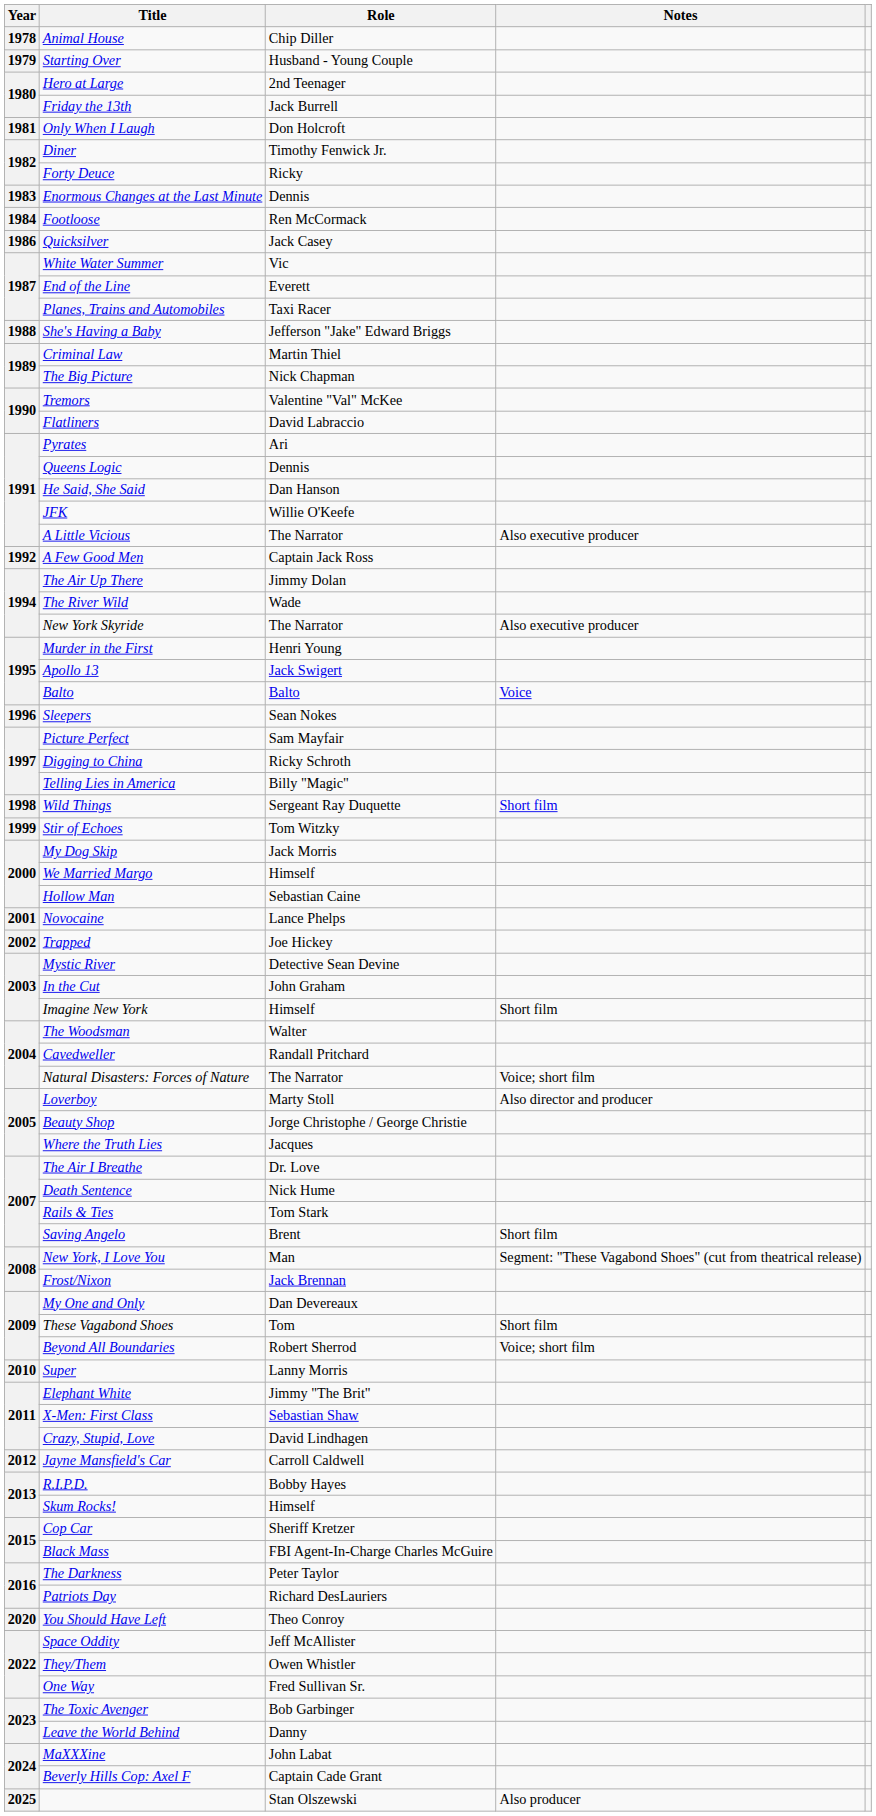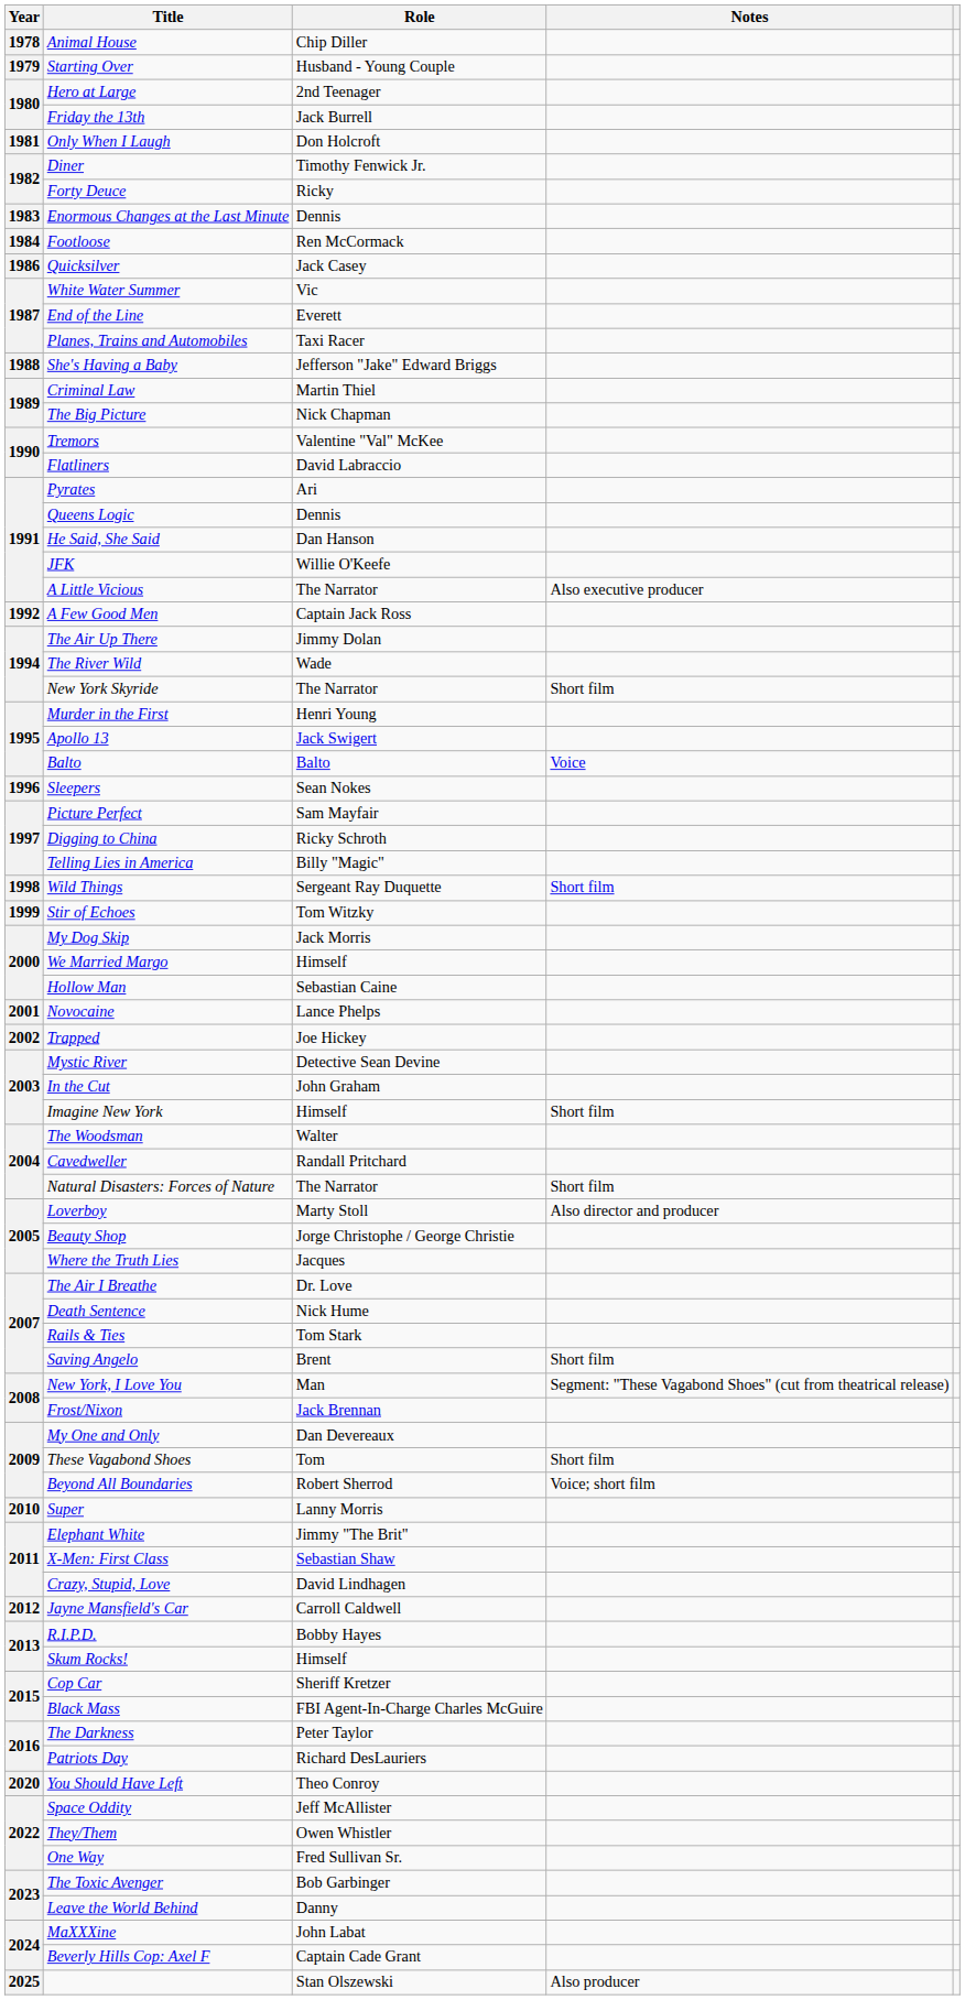 <table class="wikitable sortable plainrowheaders" style="margin-right: 0;">
 <tr>
 <th scope="col">Year</th>
 <th scope="col">Title</th>
 <th scope="col">Role</th>
 <th scope="col" class="unsortable">Notes</th>
 <th scope="col" class="unsortable"></th>
 </tr>
 <tr>
 <th scope="row">1978</th>
 <td><em><a href='#'>Animal House</a></em></td>
 <td>Chip Diller</td>
 <td></td>
 <td style="text-align: center;"></td>
 </tr>
 <tr>
 <th scope="row">1979</th>
 <td><em><a href='#'>Starting Over</a></em></td>
 <td>Husband - Young Couple</td>
 <td></td>
 <td style="text-align: center;"></td>
 </tr>
 <tr>
 <th rowspan="2" scope="row">1980</th>
 <td><em><a href='#'>Hero at Large</a></em></td>
 <td>2nd Teenager</td>
 <td></td>
 <td style="text-align: center;"></td>
 </tr>
 <tr>
 <td><em><a href='#'>Friday the 13th</a></em></td>
 <td>Jack Burrell</td>
 <td></td>
 <td style="text-align: center;"></td>
 </tr>
 <tr>
 <th scope="row">1981</th>
 <td><em><a href='#'>Only When I Laugh</a></em></td>
 <td>Don Holcroft</td>
 <td></td>
 <td style="text-align: center;"></td>
 </tr>
 <tr>
 <th rowspan="2" scope="row">1982</th>
 <td><em><a href='#'>Diner</a></em></td>
 <td>Timothy Fenwick Jr.</td>
 <td></td>
 <td style="text-align: center;"></td>
 </tr>
 <tr>
 <td><em><a href='#'>Forty Deuce</a></em></td>
 <td>Ricky</td>
 <td></td>
 <td style="text-align: center;"></td>
 </tr>
 <tr>
 <th scope="row">1983</th>
 <td><em><a href='#'>Enormous Changes at the Last Minute</a></em></td>
 <td>Dennis</td>
 <td></td>
 <td style="text-align: center;"></td>
 </tr>
 <tr>
 <th scope="row">1984</th>
 <td><em><a href='#'>Footloose</a></em></td>
 <td>Ren McCormack</td>
 <td></td>
 <td style="text-align: center;"></td>
 </tr>
 <tr>
 <th scope="row">1986</th>
 <td><em><a href='#'>Quicksilver</a></em></td>
 <td>Jack Casey</td>
 <td></td>
 <td style="text-align: center;"></td>
 </tr>
 <tr>
 <th rowspan="3" scope="row">1987</th>
 <td><em><a href='#'>White Water Summer</a></em></td>
 <td>Vic</td>
 <td></td>
 <td style="text-align: center;"></td>
 </tr>
 <tr>
 <td><em><a href='#'>End of the Line</a></em></td>
 <td>Everett</td>
 <td></td>
 <td style="text-align: center;"></td>
 </tr>
 <tr>
 <td><em><a href='#'>Planes, Trains and Automobiles</a></em></td>
 <td>Taxi Racer</td>
 <td></td>
 <td style="text-align: center;"></td>
 </tr>
 <tr>
 <th scope="row">1988</th>
 <td><em><a href='#'>She's Having a Baby</a></em></td>
 <td>Jefferson "Jake" Edward Briggs</td>
 <td></td>
 <td style="text-align: center;"></td>
 </tr>
 <tr>
 <th rowspan="2" scope="row">1989</th>
 <td><em><a href='#'>Criminal Law</a></em></td>
 <td>Martin Thiel</td>
 <td></td>
 <td style="text-align: center;"></td>
 </tr>
 <tr>
 <td><em><a href='#'>The Big Picture</a></em></td>
 <td>Nick Chapman</td>
 <td></td>
 <td style="text-align: center;"></td>
 </tr>
 <tr>
 <th rowspan="2" scope="row">1990</th>
 <td><em><a href='#'>Tremors</a></em></td>
 <td>Valentine "Val" McKee</td>
 <td></td>
 <td style="text-align: center;"></td>
 </tr>
 <tr>
 <td><em><a href='#'>Flatliners</a></em></td>
 <td>David Labraccio</td>
 <td></td>
 <td style="text-align: center;"></td>
 </tr>
 <tr>
 <th rowspan="5" scope="row">1991</th>
 <td><em><a href='#'>Pyrates</a></em></td>
 <td>Ari</td>
 <td></td>
 <td style="text-align: center;"></td>
 </tr>
 <tr>
 <td><em><a href='#'>Queens Logic</a></em></td>
 <td>Dennis</td>
 <td></td>
 <td style="text-align: center;"></td>
 </tr>
 <tr>
 <td><em><a href='#'>He Said, She Said</a></em></td>
 <td>Dan Hanson</td>
 <td></td>
 <td style="text-align: center;"></td>
 </tr>
 <tr>
 <td><em><a href='#'>JFK</a></em></td>
 <td>Willie O'Keefe</td>
 <td></td>
 <td style="text-align: center;"></td>
 </tr>
 <tr>
 <td><em><a href='#'>A Little Vicious</a></em></td>
 <td>The Narrator</td>
 <td>Also executive producer</td>
 <td style="text-align: center;"></td>
 </tr>
 <tr>
 <th scope="row">1992</th>
 <td><em><a href='#'>A Few Good Men</a></em></td>
 <td>Captain Jack Ross</td>
 <td></td>
 <td style="text-align: center;"></td>
 </tr>
 <tr>
 <th rowspan="3" scope="row">1994</th>
 <td><em><a href='#'>The Air Up There</a></em></td>
 <td>Jimmy Dolan</td>
 <td></td>
 <td style="text-align: center;"></td>
 </tr>
 <tr>
 <td><em><a href='#'>The River Wild</a></em></td>
 <td>Wade</td>
 <td></td>
 <td style="text-align: center;"></td>
 </tr>
 <tr>
 <td><em>New York Skyride</em></td>
 <td>The Narrator</td>
-<td>Also executive producer</td>
+<td>Short film</td>
 <td style="text-align: center;"></td>
 </tr>
 <tr>
 <th rowspan="3" scope="row">1995</th>
 <td><em><a href='#'>Murder in the First</a></em></td>
 <td>Henri Young</td>
 <td></td>
 <td style="text-align: center;"></td>
 </tr>
 <tr>
 <td><em><a href='#'>Apollo 13</a></em></td>
 <td><a href='#'>Jack Swigert</a></td>
 <td></td>
 <td style="text-align: center;"></td>
 </tr>
 <tr>
 <td><em><a href='#'>Balto</a></em></td>
 <td><a href='#'>Balto</a></td>
 <td><a href='#'>Voice</a></td>
 <td style="text-align: center;"></td>
 </tr>
 <tr>
 <th scope="row">1996</th>
 <td><em><a href='#'>Sleepers</a></em></td>
 <td>Sean Nokes</td>
 <td></td>
 <td style="text-align: center;"></td>
 </tr>
 <tr>
 <th rowspan="3" scope="row">1997</th>
 <td><em><a href='#'>Picture Perfect</a></em></td>
 <td>Sam Mayfair</td>
 <td></td>
 <td style="text-align: center;"></td>
 </tr>
 <tr>
 <td><em><a href='#'>Digging to China</a></em></td>
 <td>Ricky Schroth</td>
 <td></td>
 <td style="text-align: center;"></td>
 </tr>
 <tr>
 <td><em><a href='#'>Telling Lies in America</a></em></td>
 <td>Billy "Magic"</td>
 <td></td>
 <td style="text-align: center;"></td>
 </tr>
 <tr>
 <th scope="row">1998</th>
 <td><em><a href='#'>Wild Things</a></em></td>
 <td>Sergeant Ray Duquette</td>
 <td><a href='#'>Short film</a></td>
 <td style="text-align: center;"></td>
 </tr>
 <tr>
 <th scope="row">1999</th>
 <td><em><a href='#'>Stir of Echoes</a></em></td>
 <td>Tom Witzky</td>
 <td></td>
 <td style="text-align: center;"></td>
 </tr>
 <tr>
 <th rowspan="3" scope="row">2000</th>
 <td><em><a href='#'>My Dog Skip</a></em></td>
 <td>Jack Morris</td>
 <td></td>
 <td style="text-align: center;"></td>
 </tr>
 <tr>
 <td><em><a href='#'>We Married Margo</a></em></td>
 <td>Himself</td>
 <td></td>
 <td style="text-align: center;"></td>
 </tr>
 <tr>
 <td><em><a href='#'>Hollow Man</a></em></td>
 <td>Sebastian Caine</td>
 <td></td>
 <td style="text-align: center;"></td>
 </tr>
 <tr>
 <th scope="row">2001</th>
 <td><em><a href='#'>Novocaine</a></em></td>
 <td>Lance Phelps</td>
 <td></td>
 <td style="text-align: center;"></td>
 </tr>
 <tr>
 <th scope="row">2002</th>
 <td><em><a href='#'>Trapped</a></em></td>
 <td>Joe Hickey</td>
 <td></td>
 <td style="text-align: center;"></td>
 </tr>
 <tr>
 <th rowspan="3" scope="row">2003</th>
 <td><em><a href='#'>Mystic River</a></em></td>
 <td>Detective Sean Devine</td>
 <td></td>
 <td style="text-align: center;"></td>
 </tr>
 <tr>
 <td><em><a href='#'>In the Cut</a></em></td>
 <td>John Graham</td>
 <td></td>
 <td style="text-align: center;"></td>
 </tr>
 <tr>
 <td><em>Imagine New York</em></td>
 <td>Himself</td>
 <td>Short film</td>
 <td style="text-align: center;"></td>
 </tr>
 <tr>
 <th rowspan="3" scope="row">2004</th>
 <td><em><a href='#'>The Woodsman</a></em></td>
 <td>Walter</td>
 <td></td>
 <td style="text-align: center;"></td>
 </tr>
 <tr>
 <td><em><a href='#'>Cavedweller</a></em></td>
 <td>Randall Pritchard</td>
 <td></td>
 <td style="text-align: center;"></td>
 </tr>
 <tr>
 <td><em>Natural Disasters: Forces of Nature</em></td>
 <td>The Narrator</td>
-<td>Voice; short film</td>
+<td>Short film</td>
 <td style="text-align: center;"></td>
 </tr>
 <tr>
 <th rowspan="3" scope="row">2005</th>
 <td><em><a href='#'>Loverboy</a></em></td>
 <td>Marty Stoll</td>
 <td>Also director and producer</td>
 <td style="text-align: center;"></td>
 </tr>
 <tr>
 <td><em><a href='#'>Beauty Shop</a></em></td>
 <td>Jorge Christophe / George Christie</td>
 <td></td>
 <td style="text-align: center;"></td>
 </tr>
 <tr>
 <td><em><a href='#'>Where the Truth Lies</a></em></td>
 <td>Jacques</td>
 <td></td>
 <td style="text-align: center;"></td>
 </tr>
 <tr>
 <th rowspan="4" scope="row">2007</th>
 <td><em><a href='#'>The Air I Breathe</a></em></td>
 <td>Dr. Love</td>
 <td></td>
 <td style="text-align: center;"></td>
 </tr>
 <tr>
 <td><em><a href='#'>Death Sentence</a></em></td>
 <td>Nick Hume</td>
 <td></td>
 <td style="text-align: center;"></td>
 </tr>
 <tr>
 <td><em><a href='#'>Rails & Ties</a></em></td>
 <td>Tom Stark</td>
 <td></td>
 <td style="text-align: center;"></td>
 </tr>
 <tr>
 <td><em><a href='#'>Saving Angelo</a></em></td>
 <td>Brent</td>
 <td>Short film</td>
 <td style="text-align: center;"></td>
 </tr>
 <tr>
 <th rowspan="2" scope="row">2008</th>
 <td><em><a href='#'>New York, I Love You</a></em></td>
 <td>Man</td>
 <td>Segment: "These Vagabond Shoes" (cut from theatrical release)</td>
 <td style="text-align: center;"></td>
 </tr>
 <tr>
 <td><em><a href='#'>Frost/Nixon</a></em></td>
 <td><a href='#'>Jack Brennan</a></td>
 <td></td>
 <td style="text-align: center;"></td>
 </tr>
 <tr>
 <th rowspan="3" scope="row">2009</th>
 <td><em><a href='#'>My One and Only</a></em></td>
 <td>Dan Devereaux</td>
 <td></td>
 <td style="text-align: center;"></td>
 </tr>
 <tr>
 <td><em>These Vagabond Shoes</em></td>
 <td>Tom</td>
 <td>Short film</td>
 <td style="text-align: center;"></td>
 </tr>
 <tr>
 <td><em><a href='#'>Beyond All Boundaries</a></em></td>
 <td>Robert Sherrod</td>
 <td>Voice; short film</td>
 <td style="text-align: center;"></td>
 </tr>
 <tr>
 <th scope="row">2010</th>
 <td><em><a href='#'>Super</a></em></td>
 <td>Lanny Morris</td>
 <td></td>
 <td style="text-align: center;"></td>
 </tr>
 <tr>
 <th rowspan="3" scope="row">2011</th>
 <td><em><a href='#'>Elephant White</a></em></td>
 <td>Jimmy "The Brit"</td>
 <td></td>
 <td style="text-align: center;"></td>
 </tr>
 <tr>
 <td><em><a href='#'>X-Men: First Class</a></em></td>
 <td><a href='#'>Sebastian Shaw</a></td>
 <td></td>
 <td style="text-align: center;"></td>
 </tr>
 <tr>
 <td><em><a href='#'>Crazy, Stupid, Love</a></em></td>
 <td>David Lindhagen</td>
 <td></td>
 <td style="text-align: center;"></td>
 </tr>
 <tr>
 <th scope="row">2012</th>
 <td><em><a href='#'>Jayne Mansfield's Car</a></em></td>
 <td>Carroll Caldwell</td>
 <td></td>
 <td style="text-align: center;"></td>
 </tr>
 <tr>
 <th rowspan="2" scope="row">2013</th>
 <td><em><a href='#'>R.I.P.D.</a></em></td>
 <td>Bobby Hayes</td>
 <td></td>
 <td style="text-align: center;"></td>
 </tr>
 <tr>
 <td><em><a href='#'>Skum Rocks!</a></em></td>
 <td>Himself</td>
 <td></td>
 <td style="text-align: center;"></td>
 </tr>
 <tr>
 <th rowspan="2" scope="row">2015</th>
 <td><em><a href='#'>Cop Car</a></em></td>
 <td>Sheriff Kretzer</td>
 <td></td>
 <td style="text-align: center;"></td>
 </tr>
 <tr>
 <td><em><a href='#'>Black Mass</a></em></td>
 <td>FBI Agent-In-Charge Charles McGuire</td>
 <td></td>
 <td style="text-align: center;"></td>
 </tr>
 <tr>
 <th rowspan="2" scope="row">2016</th>
 <td><em><a href='#'>The Darkness</a></em></td>
 <td>Peter Taylor</td>
 <td></td>
 <td style="text-align: center;"></td>
 </tr>
 <tr>
 <td><em><a href='#'>Patriots Day</a></em></td>
 <td>Richard DesLauriers</td>
 <td></td>
 <td style="text-align: center;"></td>
 </tr>
 <tr>
 <th scope="row">2020</th>
 <td><em><a href='#'>You Should Have Left</a></em></td>
 <td>Theo Conroy</td>
 <td></td>
 <td style="text-align: center;"></td>
 </tr>
 <tr>
 <th rowspan="3" scope="row">2022</th>
 <td><em><a href='#'>Space Oddity</a></em></td>
 <td>Jeff McAllister</td>
 <td></td>
 <td style="text-align: center;"></td>
 </tr>
 <tr>
 <td><em><a href='#'>They/Them</a></em></td>
 <td>Owen Whistler</td>
 <td></td>
 <td></td>
 </tr>
 <tr>
 <td><em><a href='#'>One Way</a></em></td>
 <td>Fred Sullivan Sr.</td>
 <td></td>
 <td style="text-align: center;"></td>
 </tr>
 <tr>
 <th rowspan="2" scope="row">2023</th>
 <td><em><a href='#'>The Toxic Avenger</a></em></td>
 <td>Bob Garbinger</td>
 <td></td>
 <td style="text-align: center;"></td>
 </tr>
 <tr>
 <td><em><a href='#'>Leave the World Behind</a></em></td>
 <td>Danny</td>
 <td></td>
 <td style="text-align: center;"></td>
 </tr>
 <tr>
 <th rowspan="2" scope="row">2024</th>
 <td><em><a href='#'>MaXXXine</a></em></td>
 <td>John Labat</td>
 <td></td>
 <td style="text-align: center;"></td>
 </tr>
 <tr>
 <td><em><a href='#'>Beverly Hills Cop: Axel F</a></em></td>
 <td>Captain Cade Grant</td>
 <td></td>
 <td style="text-align: center;"></td>
 </tr>
 <tr>
 <th scope="row">2025</th>
 <td></td>
 <td>Stan Olszewski</td>
 <td>Also producer</td>
 <td></td>
 </tr>
 </table>
